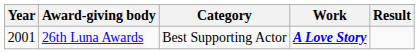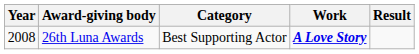 <table class="wikitable sortable">
 <tr>
 <th>Year</th>
 <th>Award-giving body</th>
 <th>Category</th>
 <th>Work</th>
 <th>Result</th>
 </tr>
 <tr>
-<td>2001</td>
+<td>2008</td>
 <td><a href='#'>26th Luna Awards</a></td>
 <td>Best Supporting Actor</td>
 <td><strong><em><a href='#'>A Love Story</a></em></strong></td>
 <td></td>
 </tr>
 </table>
